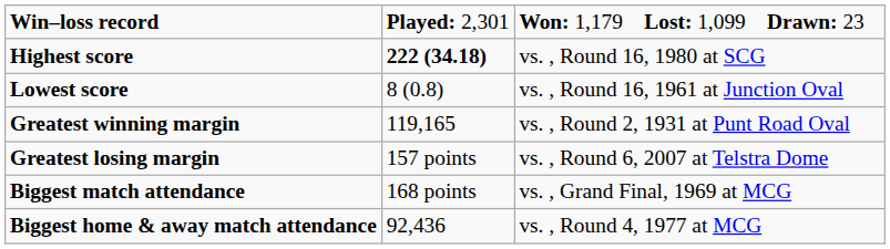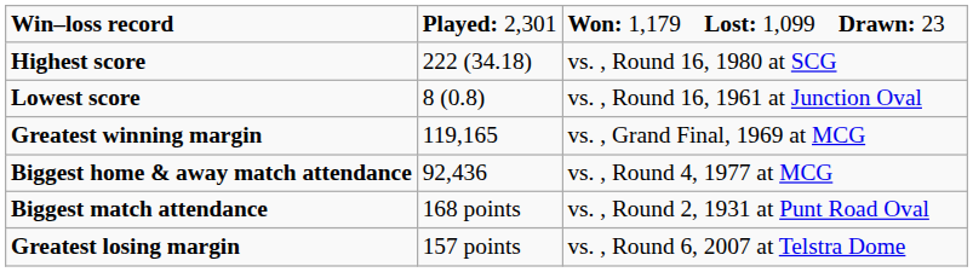 <table class="wikitable">
 <tr>
 <td><strong>Win–loss record</strong></td>
 <td><strong>Played:</strong> 2,301</td>
 <td><strong>Won:</strong> 1,179    <strong>Lost:</strong> 1,099    <strong>Drawn:</strong> 23   </td>
 </tr>
 <tr>
 <td><strong>Highest score</strong></td>
-<td><strong>222 (34.18)</strong></td>
+<td>222 (34.18)</td>
 <td>vs. , Round 16, 1980 at <a href='#'>SCG</a></td>
 </tr>
 <tr>
 <td><strong>Lowest score</strong></td>
 <td>8 (0.8)</td>
 <td>vs. , Round 16, 1961 at <a href='#'>Junction Oval</a></td>
 </tr>
 <tr>
 <td><strong>Greatest winning margin</strong></td>
 <td>119,165</td>
+<td>vs. , Grand Final, 1969 at <a href='#'>MCG</a></td>
+</tr>
+<tr>
+<td><strong>Biggest home & away match attendance</strong></td>
+<td>92,436</td>
+<td>vs. , Round 4, 1977 at <a href='#'>MCG</a></td>
+</tr>
+<tr>
+<td><strong>Biggest match attendance</strong></td>
+<td>168 points</td>
 <td>vs. , Round 2, 1931 at <a href='#'>Punt Road Oval</a></td>
 </tr>
 <tr>
 <td><strong>Greatest losing margin</strong></td>
 <td>157 points</td>
 <td>vs. , Round 6, 2007 at <a href='#'>Telstra Dome</a></td>
 </tr>
-<tr>
-<td><strong>Biggest match attendance</strong></td>
-<td>168 points</td>
-<td>vs. , Grand Final, 1969 at <a href='#'>MCG</a></td>
-</tr>
-<tr>
-<td><strong>Biggest home & away match attendance</strong></td>
-<td>92,436</td>
-<td>vs. , Round 4, 1977 at <a href='#'>MCG</a></td>
-</tr>
 </table>
